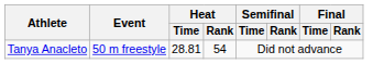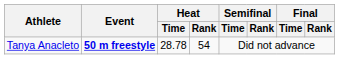 <table class=wikitable style="font-size:90%">
 <tr>
 <th rowspan="2">Athlete</th>
 <th rowspan="2">Event</th>
 <th colspan="2">Heat</th>
 <th colspan="2">Semifinal</th>
 <th colspan="2">Final</th>
 </tr>
 <tr style="font-size:95%">
 <th>Time</th>
 <th>Rank</th>
 <th>Time</th>
 <th>Rank</th>
 <th>Time</th>
 <th>Rank</th>
 </tr>
 <tr align=center>
 <td align=left><a href='#'>Tanya Anacleto</a></td>
-<td align=left><a href='#'>50 m freestyle</a></td>
-<td>28.81</td>
+<td align=left><strong><a href='#'>50 m freestyle</a></strong></td>
+<td>28.78</td>
 <td>54</td>
 <td colspan=4>Did not advance</td>
 </tr>
 </table>
